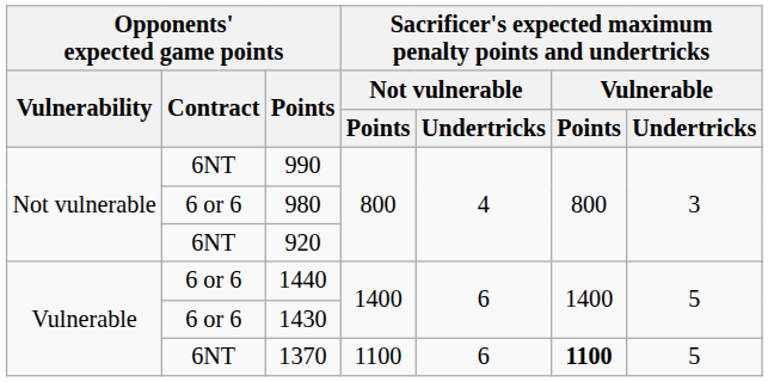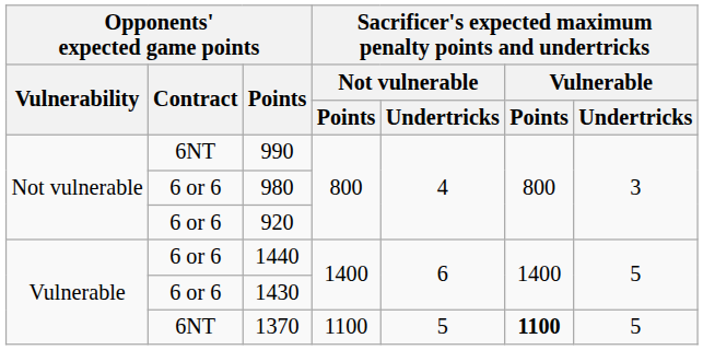 <table class="wikitable" style="text-align:center; float:right; margin-left:1.0em;">
 <tr>
 <th colspan=3>Opponents'<br>expected game points</th>
 <th colspan=4>Sacrificer's expected maximum<br>penalty points and undertricks</th>
 </tr>
 <tr>
 <th rowspan=2>Vulnerability</th>
 <th rowspan=2>Contract</th>
 <th rowspan=2>Points</th>
 <th colspan=2>Not vulnerable</th>
 <th colspan=2>Vulnerable</th>
 </tr>
 <tr>
 <th>Points</th>
 <th>Undertricks</th>
 <th>Points</th>
 <th>Undertricks</th>
 </tr>
 <tr>
 <td rowspan=3>Not vulnerable</td>
 <td>6NT</td>
 <td>990</td>
 <td rowspan=3>800</td>
 <td rowspan=3>4</td>
 <td rowspan=3>800</td>
 <td rowspan=3>3</td>
 </tr>
 <tr>
 <td>6 or 6</td>
 <td>980</td>
 </tr>
 <tr>
-<td>6NT</td>
+<td>6 or 6</td>
 <td>920</td>
 </tr>
 <tr>
 <td rowspan=3>Vulnerable</td>
 <td>6 or 6</td>
 <td>1440</td>
 <td rowspan=2>1400</td>
 <td rowspan=2>6</td>
 <td rowspan=2>1400</td>
 <td rowspan=2>5</td>
 </tr>
 <tr>
 <td>6 or 6</td>
 <td>1430</td>
 </tr>
 <tr>
 <td>6NT</td>
 <td>1370</td>
 <td>1100</td>
-<td>6</td>
+<td>5</td>
 <td><strong>1100</strong></td>
 <td>5</td>
 </tr>
 </table>
